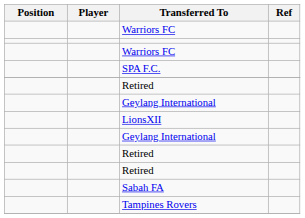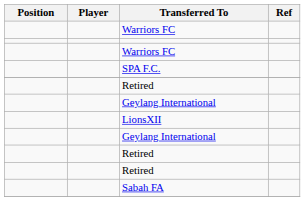 <table class="wikitable sortable" style="width:50%; text-align:center; font-size:100%; text-align:left;">
 <tr>
 <th>Position</th>
 <th>Player</th>
 <th>Transferred To</th>
 <th>Ref</th>
 </tr>
 <tr>
 <td></td>
 <td></td>
 <td> <a href='#'>Warriors FC</a></td>
 <td></td>
 </tr>
 <tr>
 <td></td>
 <td></td>
 <td></td>
 <td></td>
 </tr>
 <tr>
 <td></td>
 <td></td>
 <td> <a href='#'>Warriors FC</a></td>
 <td></td>
 </tr>
 <tr>
 <td></td>
 <td></td>
 <td> <a href='#'>SPA F.C.</a></td>
 <td></td>
 </tr>
 <tr>
 </tr>
 <tr>
 <td></td>
 <td></td>
 <td>Retired</td>
 <td></td>
 </tr>
 <tr>
 <td></td>
 <td></td>
 <td> <a href='#'>Geylang International</a></td>
 <td></td>
 </tr>
 <tr>
 <td></td>
 <td></td>
 <td> <a href='#'>LionsXII</a></td>
 <td></td>
 </tr>
 <tr>
 <td></td>
 <td></td>
 <td> <a href='#'>Geylang International</a></td>
 <td></td>
 </tr>
 <tr>
 <td></td>
 <td></td>
 <td>Retired</td>
 <td></td>
 </tr>
 <tr>
 <td></td>
 <td></td>
 <td>Retired</td>
 <td></td>
 </tr>
 <tr>
 <td></td>
 <td></td>
 <td> <a href='#'>Sabah FA</a></td>
 <td></td>
 </tr>
 <tr>
-<td></td>
-<td></td>
-<td> <a href='#'>Tampines Rovers</a></td>
-<td></td>
-</tr>
-<tr>
 </tr>
 </table>
